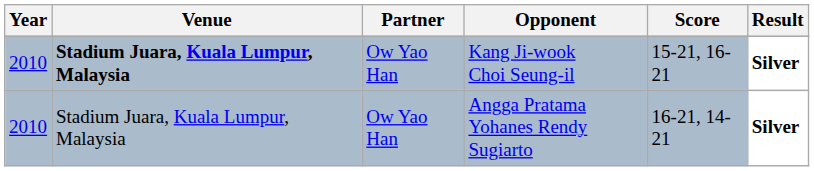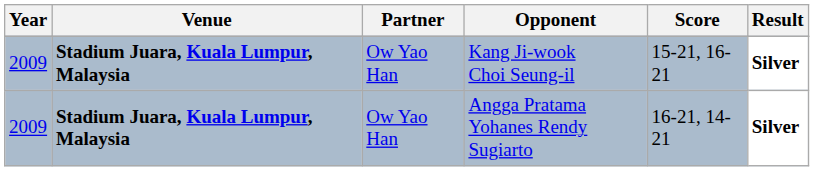 <table class="sortable wikitable" style="font-size: 90%;">
 <tr>
 <th>Year</th>
 <th>Venue</th>
 <th>Partner</th>
 <th>Opponent</th>
 <th>Score</th>
 <th>Result</th>
 </tr>
 <tr>
 </tr>
 <tr style="background:#AABBCC">
-<td align="center"><a href='#'>2010</a></td>
+<td align="center"><a href='#'>2009</a></td>
 <td align="left"><strong>Stadium Juara, <a href='#'>Kuala Lumpur</a>, Malaysia</strong></td>
 <td align="left"> <a href='#'>Ow Yao Han</a></td>
 <td align="left"> <a href='#'>Kang Ji-wook</a><br> <a href='#'>Choi Seung-il</a></td>
 <td align="left">15-21, 16-21</td>
 <td style="text-align:left; background:white"> <strong>Silver</strong></td>
 </tr>
 <tr style="background:#AABBCC">
-<td align="center"><a href='#'>2010</a></td>
-<td align="left">Stadium Juara, <a href='#'>Kuala Lumpur</a>, Malaysia</td>
+<td align="center"><a href='#'>2009</a></td>
+<td align="left"><strong>Stadium Juara, <a href='#'>Kuala Lumpur</a>, Malaysia</strong></td>
 <td align="left"> <a href='#'>Ow Yao Han</a></td>
 <td align="left"> <a href='#'>Angga Pratama</a><br> <a href='#'>Yohanes Rendy Sugiarto</a></td>
 <td align="left">16-21, 14-21</td>
 <td style="text-align:left; background:white"> <strong>Silver</strong></td>
 </tr>
 </table>
